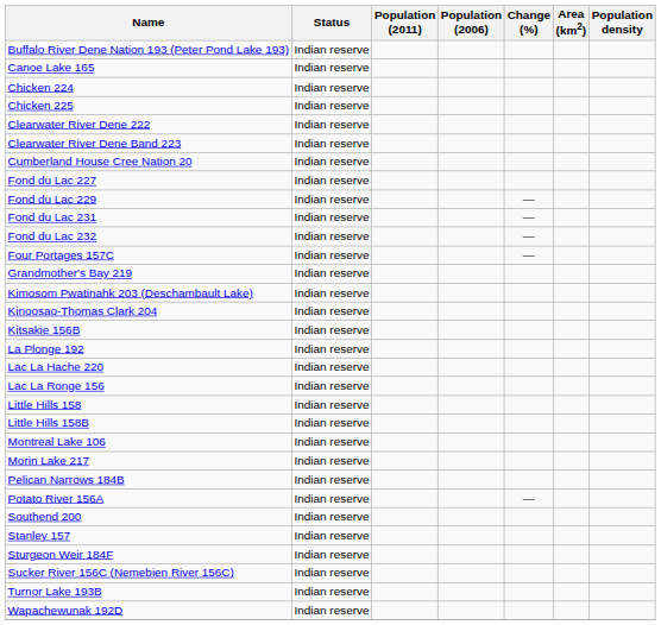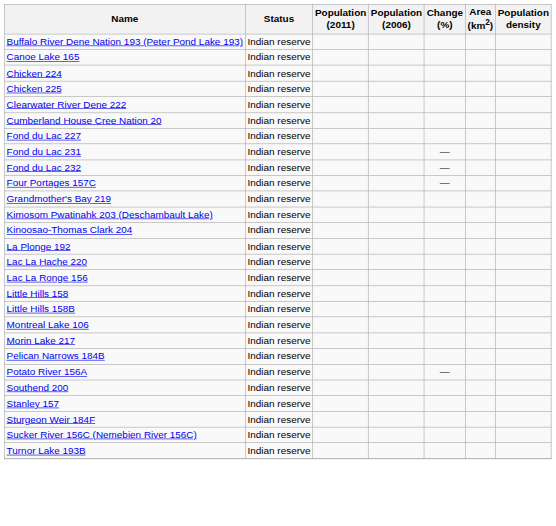 <table class="wikitable sortable">
 <tr>
 <th>Name</th>
 <th>Status</th>
 <th>Population<br>(2011)</th>
 <th>Population<br>(2006)</th>
 <th>Change<br>(%)</th>
 <th>Area<br>(km<sup>2</sup>)</th>
 <th>Population<br>density</th>
 </tr>
 <tr>
 <td><a href='#'>Buffalo River Dene Nation 193 (Peter Pond Lake 193)</a></td>
 <td align=center>Indian reserve</td>
 <td align=center></td>
 <td align=center></td>
 <td align=center></td>
 <td align=center></td>
 <td align=center></td>
 </tr>
 <tr>
 <td><a href='#'>Canoe Lake 165</a></td>
 <td align=center>Indian reserve</td>
 <td align=center></td>
 <td align=center></td>
 <td align=center></td>
 <td align=center></td>
 <td align=center></td>
 </tr>
 <tr>
 <td><a href='#'>Chicken 224</a></td>
 <td align=center>Indian reserve</td>
 <td align=center></td>
 <td align=center></td>
 <td align=center></td>
 <td align=center></td>
 <td align=center></td>
 </tr>
 <tr>
 <td><a href='#'>Chicken 225</a></td>
 <td align=center>Indian reserve</td>
 <td align=center></td>
 <td align=center></td>
 <td align=center></td>
 <td align=center></td>
 <td align=center></td>
 </tr>
 <tr>
 <td><a href='#'>Clearwater River Dene 222</a></td>
 <td align=center>Indian reserve</td>
 <td align=center></td>
 <td align=center></td>
 <td align=center></td>
 <td align=center></td>
 <td align=center></td>
 </tr>
 <tr>
-<td><a href='#'>Clearwater River Dene Band 223</a></td>
-<td align=center>Indian reserve</td>
-<td align=center></td>
-<td align=center></td>
-<td align=center></td>
-<td align=center></td>
-<td align=center></td>
-</tr>
-<tr>
 <td><a href='#'>Cumberland House Cree Nation 20</a></td>
 <td align=center>Indian reserve</td>
 <td align=center></td>
 <td align=center></td>
 <td align=center></td>
 <td align=center></td>
 <td align=center></td>
 </tr>
 <tr>
 <td><a href='#'>Fond du Lac 227</a></td>
 <td align=center>Indian reserve</td>
 <td align=center></td>
 <td align=center></td>
 <td align=center></td>
-<td align=center></td>
-<td align=center></td>
-</tr>
-<tr>
-<td><a href='#'>Fond du Lac 229</a></td>
-<td align=center>Indian reserve</td>
-<td align=center></td>
-<td align=center></td>
-<td align=center>—</td>
 <td align=center></td>
 <td align=center></td>
 </tr>
 <tr>
 <td><a href='#'>Fond du Lac 231</a></td>
 <td align=center>Indian reserve</td>
 <td align=center></td>
 <td align=center></td>
 <td align=center>—</td>
 <td align=center></td>
 <td align=center></td>
 </tr>
 <tr>
 <td><a href='#'>Fond du Lac 232</a></td>
 <td align=center>Indian reserve</td>
 <td align=center></td>
 <td align=center></td>
 <td align=center>—</td>
 <td align=center></td>
 <td align=center></td>
 </tr>
 <tr>
 <td><a href='#'>Four Portages 157C</a></td>
 <td align=center>Indian reserve</td>
 <td align=center></td>
 <td align=center></td>
 <td align=center>—</td>
 <td align=center></td>
 <td align=center></td>
 </tr>
 <tr>
 <td><a href='#'>Grandmother's Bay 219</a></td>
 <td align=center>Indian reserve</td>
 <td align=center></td>
 <td align=center></td>
 <td align=center></td>
 <td align=center></td>
 <td align=center></td>
 </tr>
 <tr>
 <td><a href='#'>Kimosom Pwatinahk 203 (Deschambault Lake)</a></td>
 <td align=center>Indian reserve</td>
 <td align=center></td>
 <td align=center></td>
 <td align=center></td>
 <td align=center></td>
 <td align=center></td>
 </tr>
 <tr>
 <td><a href='#'>Kinoosao-Thomas Clark 204</a></td>
-<td align=center>Indian reserve</td>
-<td align=center></td>
-<td align=center></td>
-<td align=center></td>
-<td align=center></td>
-<td align=center></td>
-</tr>
-<tr>
-<td><a href='#'>Kitsakie 156B</a></td>
 <td align=center>Indian reserve</td>
 <td align=center></td>
 <td align=center></td>
 <td align=center></td>
 <td align=center></td>
 <td align=center></td>
 </tr>
 <tr>
 <td><a href='#'>La Plonge 192</a></td>
 <td align=center>Indian reserve</td>
 <td align=center></td>
 <td align=center></td>
 <td align=center></td>
 <td align=center></td>
 <td align=center></td>
 </tr>
 <tr>
 <td><a href='#'>Lac La Hache 220</a></td>
 <td align=center>Indian reserve</td>
 <td align=center></td>
 <td align=center></td>
 <td align=center></td>
 <td align=center></td>
 <td align=center></td>
 </tr>
 <tr>
 <td><a href='#'>Lac La Ronge 156</a></td>
 <td align=center>Indian reserve</td>
 <td align=center></td>
 <td align=center></td>
 <td align=center></td>
 <td align=center></td>
 <td align=center></td>
 </tr>
 <tr>
 <td><a href='#'>Little Hills 158</a></td>
 <td align=center>Indian reserve</td>
 <td align=center></td>
 <td align=center></td>
 <td align=center></td>
 <td align=center></td>
 <td align=center></td>
 </tr>
 <tr>
 <td><a href='#'>Little Hills 158B</a></td>
 <td align=center>Indian reserve</td>
 <td align=center></td>
 <td align=center></td>
 <td align=center></td>
 <td align=center></td>
 <td align=center></td>
 </tr>
 <tr>
 <td><a href='#'>Montreal Lake 106</a></td>
 <td align=center>Indian reserve</td>
 <td align=center></td>
 <td align=center></td>
 <td align=center></td>
 <td align=center></td>
 <td align=center></td>
 </tr>
 <tr>
 <td><a href='#'>Morin Lake 217</a></td>
 <td align=center>Indian reserve</td>
 <td align=center></td>
 <td align=center></td>
 <td align=center></td>
 <td align=center></td>
 <td align=center></td>
 </tr>
 <tr>
 <td><a href='#'>Pelican Narrows 184B</a></td>
 <td align=center>Indian reserve</td>
 <td align=center></td>
 <td align=center></td>
 <td align=center></td>
 <td align=center></td>
 <td align=center></td>
 </tr>
 <tr>
 <td><a href='#'>Potato River 156A</a></td>
 <td align=center>Indian reserve</td>
 <td align=center></td>
 <td align=center></td>
 <td align=center>—</td>
 <td align=center></td>
 <td align=center></td>
 </tr>
 <tr>
 <td><a href='#'>Southend 200</a></td>
 <td align=center>Indian reserve</td>
 <td align=center></td>
 <td align=center></td>
 <td align=center></td>
 <td align=center></td>
 <td align=center></td>
 </tr>
 <tr>
 <td><a href='#'>Stanley 157</a></td>
 <td align=center>Indian reserve</td>
 <td align=center></td>
 <td align=center></td>
 <td align=center></td>
 <td align=center></td>
 <td align=center></td>
 </tr>
 <tr>
 <td><a href='#'>Sturgeon Weir 184F</a></td>
 <td align=center>Indian reserve</td>
 <td align=center></td>
 <td align=center></td>
 <td align=center></td>
 <td align=center></td>
 <td align=center></td>
 </tr>
 <tr>
 <td><a href='#'>Sucker River 156C (Nemebien River 156C)</a></td>
 <td align=center>Indian reserve</td>
 <td align=center></td>
 <td align=center></td>
 <td align=center></td>
 <td align=center></td>
 <td align=center></td>
 </tr>
 <tr>
 <td><a href='#'>Turnor Lake 193B</a></td>
 <td align=center>Indian reserve</td>
 <td align=center></td>
 <td align=center></td>
 <td align=center></td>
 <td align=center></td>
 <td align=center></td>
 </tr>
 <tr>
-<td><a href='#'>Wapachewunak 192D</a></td>
-<td align=center>Indian reserve</td>
-<td align=center></td>
-<td align=center></td>
-<td align=center></td>
-<td align=center></td>
-<td align=center></td>
-</tr>
-<tr>
 </tr>
 </table>
